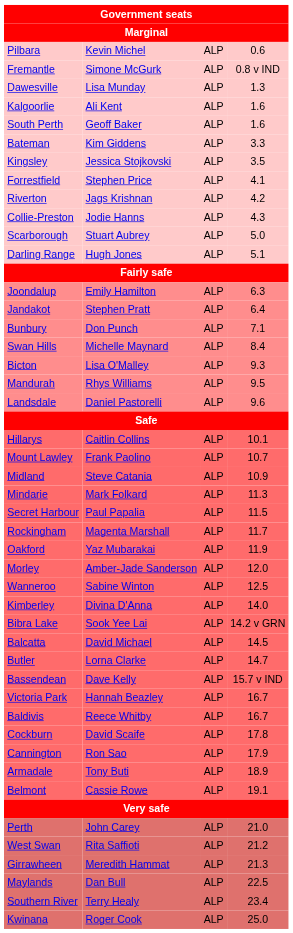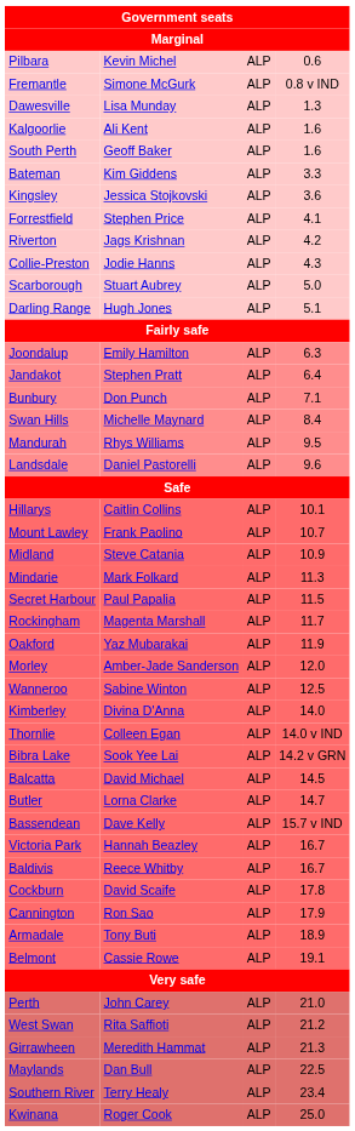 <table class="toccolours" cellpadding="5" cellspacing="0" style="float:left; margin-right:.5em; margin-top:.4em; font-size:90 ppt;">
 <tr>
 <td colspan="4"  style="text-align:center; background:red;color:white;"><strong>Government seats</strong></td>
 </tr>
 <tr>
 <td colspan="4"  style="text-align:center; background:red;color:white;"><strong>Marginal</strong></td>
 </tr>
 <tr>
 <td style="text-align:left; background:#ffcaca;"><a href='#'>Pilbara</a></td>
 <td style="text-align:left; background:#ffcaca;"><a href='#'>Kevin Michel</a></td>
 <td style="text-align:left; background:#ffcaca;">ALP</td>
 <td style="text-align:center; background:#ffcaca;">0.6</td>
 </tr>
 <tr>
 <td style="text-align:left; background:#ffcaca;"><a href='#'>Fremantle</a></td>
 <td style="text-align:left; background:#ffcaca;"><a href='#'>Simone McGurk</a></td>
 <td style="text-align:left; background:#ffcaca;">ALP</td>
 <td style="text-align:center; background:#ffcaca;">0.8 v IND</td>
 </tr>
 <tr>
 <td style="text-align:left; background:#ffcaca;"><a href='#'>Dawesville</a></td>
 <td style="text-align:left; background:#ffcaca;"><a href='#'>Lisa Munday</a></td>
 <td style="text-align:left; background:#ffcaca;">ALP</td>
 <td style="text-align:center; background:#ffcaca;">1.3</td>
 </tr>
 <tr>
 <td style="text-align:left; background:#ffcaca;"><a href='#'>Kalgoorlie</a></td>
 <td style="text-align:left; background:#ffcaca;"><a href='#'>Ali Kent</a></td>
 <td style="text-align:left; background:#ffcaca;">ALP</td>
 <td style="text-align:center; background:#ffcaca;">1.6</td>
 </tr>
 <tr>
 <td style="text-align:left; background:#ffcaca;"><a href='#'>South Perth</a></td>
 <td style="text-align:left; background:#ffcaca;"><a href='#'>Geoff Baker</a></td>
 <td style="text-align:left; background:#ffcaca;">ALP</td>
 <td style="text-align:center; background:#ffcaca;">1.6</td>
 </tr>
 <tr>
 <td style="text-align:left; background:#ffcaca;"><a href='#'>Bateman</a></td>
 <td style="text-align:left; background:#ffcaca;"><a href='#'>Kim Giddens</a></td>
 <td style="text-align:left; background:#ffcaca;">ALP</td>
 <td style="text-align:center; background:#ffcaca;">3.3</td>
 </tr>
 <tr>
 <td style="text-align:left; background:#ffcaca;"><a href='#'>Kingsley</a></td>
 <td style="text-align:left; background:#ffcaca;"><a href='#'>Jessica Stojkovski</a></td>
 <td style="text-align:left; background:#ffcaca;">ALP</td>
-<td style="text-align:center; background:#ffcaca;">3.5</td>
+<td style="text-align:center; background:#ffcaca;">3.6</td>
 </tr>
 <tr>
 <td style="text-align:left; background:#ffcaca;"><a href='#'>Forrestfield</a></td>
 <td style="text-align:left; background:#ffcaca;"><a href='#'>Stephen Price</a></td>
 <td style="text-align:left; background:#ffcaca;">ALP</td>
 <td style="text-align:center; background:#ffcaca;">4.1</td>
 </tr>
 <tr>
 <td style="text-align:left; background:#ffcaca;"><a href='#'>Riverton</a></td>
 <td style="text-align:left; background:#ffcaca;"><a href='#'>Jags Krishnan</a></td>
 <td style="text-align:left; background:#ffcaca;">ALP</td>
 <td style="text-align:center; background:#ffcaca;">4.2</td>
 </tr>
 <tr>
 <td style="text-align:left; background:#ffcaca;"><a href='#'>Collie-Preston</a></td>
 <td style="text-align:left; background:#ffcaca;"><a href='#'>Jodie Hanns</a></td>
 <td style="text-align:left; background:#ffcaca;">ALP</td>
 <td style="text-align:center; background:#ffcaca;">4.3</td>
 </tr>
 <tr>
 <td style="text-align:left; background:#ffcaca;"><a href='#'>Scarborough</a></td>
 <td style="text-align:left; background:#ffcaca;"><a href='#'>Stuart Aubrey</a></td>
 <td style="text-align:left; background:#ffcaca;">ALP</td>
 <td style="text-align:center; background:#ffcaca;">5.0</td>
 </tr>
 <tr>
 <td style="text-align:left; background:#ffcaca;"><a href='#'>Darling Range</a></td>
 <td style="text-align:left; background:#ffcaca;"><a href='#'>Hugh Jones</a></td>
 <td style="text-align:left; background:#ffcaca;">ALP</td>
 <td style="text-align:center; background:#ffcaca;">5.1</td>
 </tr>
 <tr>
 <td colspan="4"  style="text-align:center; background:red;color:white;"><strong>Fairly safe</strong></td>
 </tr>
 <tr>
 <td style="text-align:left; background:#ff8d8d;"><a href='#'>Joondalup</a></td>
 <td style="text-align:left; background:#ff8d8d;"><a href='#'>Emily Hamilton</a></td>
 <td style="text-align:left; background:#ff8d8d;">ALP</td>
 <td style="text-align:center; background:#ff8d8d;">6.3</td>
 </tr>
 <tr>
 <td style="text-align:left; background:#ff8d8d;"><a href='#'>Jandakot</a></td>
 <td style="text-align:left; background:#ff8d8d;"><a href='#'>Stephen Pratt</a></td>
 <td style="text-align:left; background:#ff8d8d;">ALP</td>
 <td style="text-align:center; background:#ff8d8d;">6.4</td>
 </tr>
 <tr>
 <td style="text-align:left; background:#ff8d8d;"><a href='#'>Bunbury</a></td>
 <td style="text-align:left; background:#ff8d8d;"><a href='#'>Don Punch</a></td>
 <td style="text-align:left; background:#ff8d8d;">ALP</td>
 <td style="text-align:center; background:#ff8d8d;">7.1</td>
 </tr>
 <tr>
 <td style="text-align:left; background:#ff8d8d;"><a href='#'>Swan Hills</a></td>
 <td style="text-align:left; background:#ff8d8d;"><a href='#'>Michelle Maynard</a></td>
 <td style="text-align:left; background:#ff8d8d;">ALP</td>
 <td style="text-align:center; background:#ff8d8d;">8.4</td>
-</tr>
-<tr>
-<td style="text-align:left; background:#ff8d8d;"><a href='#'>Bicton</a></td>
-<td style="text-align:left; background:#ff8d8d;"><a href='#'>Lisa O'Malley</a></td>
-<td style="text-align:left; background:#ff8d8d;">ALP</td>
-<td style="text-align:center; background:#ff8d8d;">9.3</td>
 </tr>
 <tr>
 <td style="text-align:left; background:#ff8d8d;"><a href='#'>Mandurah</a></td>
 <td style="text-align:left; background:#ff8d8d;"><a href='#'>Rhys Williams</a></td>
 <td style="text-align:left; background:#ff8d8d;">ALP</td>
 <td style="text-align:center; background:#ff8d8d;">9.5</td>
 </tr>
 <tr>
 <td style="text-align:left; background:#ff8d8d;"><a href='#'>Landsdale</a></td>
 <td style="text-align:left; background:#ff8d8d;"><a href='#'>Daniel Pastorelli</a></td>
 <td style="text-align:left; background:#ff8d8d;">ALP</td>
 <td style="text-align:center; background:#ff8d8d;">9.6</td>
 </tr>
 <tr>
 <td colspan="4"  style="text-align:center; background:red;color:white;"><strong>Safe</strong></td>
 </tr>
 <tr>
 <td style="text-align:left; background:#ff6b6b;"><a href='#'>Hillarys</a></td>
 <td style="text-align:left; background:#ff6b6b;"><a href='#'>Caitlin Collins</a></td>
 <td style="text-align:left; background:#ff6b6b;">ALP</td>
 <td style="text-align:center; background:#ff6b6b;">10.1</td>
 </tr>
 <tr>
 <td style="text-align:left; background:#ff6b6b;"><a href='#'>Mount Lawley</a></td>
 <td style="text-align:left; background:#ff6b6b;"><a href='#'>Frank Paolino</a></td>
 <td style="text-align:left; background:#ff6b6b;">ALP</td>
 <td style="text-align:center; background:#ff6b6b;">10.7</td>
 </tr>
 <tr>
 <td style="text-align:left; background:#ff6b6b;"><a href='#'>Midland</a></td>
 <td style="text-align:left; background:#ff6b6b;"><a href='#'>Steve Catania</a></td>
 <td style="text-align:left; background:#ff6b6b;">ALP</td>
 <td style="text-align:center; background:#ff6b6b;">10.9</td>
 </tr>
 <tr>
 <td style="text-align:left; background:#ff6b6b;"><a href='#'>Mindarie</a></td>
 <td style="text-align:left; background:#ff6b6b;"><a href='#'>Mark Folkard</a></td>
 <td style="text-align:left; background:#ff6b6b;">ALP</td>
 <td style="text-align:center; background:#ff6b6b;">11.3</td>
 </tr>
 <tr>
 <td style="text-align:left; background:#ff6b6b;"><a href='#'>Secret Harbour</a></td>
 <td style="text-align:left; background:#ff6b6b;"><a href='#'>Paul Papalia</a></td>
 <td style="text-align:left; background:#ff6b6b;">ALP</td>
 <td style="text-align:center; background:#ff6b6b;">11.5</td>
 </tr>
 <tr>
 <td style="text-align:left; background:#ff6b6b;"><a href='#'>Rockingham</a></td>
 <td style="text-align:left; background:#ff6b6b;"><a href='#'>Magenta Marshall</a></td>
 <td style="text-align:left; background:#ff6b6b;">ALP</td>
 <td style="text-align:center; background:#ff6b6b;">11.7</td>
 </tr>
 <tr>
 <td style="text-align:left; background:#ff6b6b;"><a href='#'>Oakford</a></td>
 <td style="text-align:left; background:#ff6b6b;"><a href='#'>Yaz Mubarakai</a></td>
 <td style="text-align:left; background:#ff6b6b;">ALP</td>
 <td style="text-align:center; background:#ff6b6b;">11.9</td>
 </tr>
 <tr>
 <td style="text-align:left; background:#ff6b6b;"><a href='#'>Morley</a></td>
 <td style="text-align:left; background:#ff6b6b;"><a href='#'>Amber-Jade Sanderson</a></td>
 <td style="text-align:left; background:#ff6b6b;">ALP</td>
 <td style="text-align:center; background:#ff6b6b;">12.0</td>
 </tr>
 <tr>
 <td style="text-align:left; background:#ff6b6b;"><a href='#'>Wanneroo</a></td>
 <td style="text-align:left; background:#ff6b6b;"><a href='#'>Sabine Winton</a></td>
 <td style="text-align:left; background:#ff6b6b;">ALP</td>
 <td style="text-align:center; background:#ff6b6b;">12.5</td>
 </tr>
 <tr>
 <td style="text-align:left; background:#ff6b6b;"><a href='#'>Kimberley</a></td>
 <td style="text-align:left; background:#ff6b6b;"><a href='#'>Divina D'Anna</a></td>
 <td style="text-align:left; background:#ff6b6b;">ALP</td>
 <td style="text-align:center; background:#ff6b6b;">14.0</td>
+</tr>
+<tr>
+<td style="text-align:left; background:#ff6b6b;"><a href='#'>Thornlie</a></td>
+<td style="text-align:left; background:#ff6b6b;"><a href='#'>Colleen Egan</a></td>
+<td style="text-align:left; background:#ff6b6b;">ALP</td>
+<td style="text-align:center; background:#ff6b6b;">14.0 v IND</td>
 </tr>
 <tr>
 <td style="text-align:left; background:#ff6b6b;"><a href='#'>Bibra Lake</a></td>
 <td style="text-align:left; background:#ff6b6b;"><a href='#'>Sook Yee Lai</a></td>
 <td style="text-align:left; background:#ff6b6b;">ALP</td>
 <td style="text-align:center; background:#ff6b6b;">14.2 v GRN</td>
 </tr>
 <tr>
 <td style="text-align:left; background:#ff6b6b;"><a href='#'>Balcatta</a></td>
 <td style="text-align:left; background:#ff6b6b;"><a href='#'>David Michael</a></td>
 <td style="text-align:left; background:#ff6b6b;">ALP</td>
 <td style="text-align:center; background:#ff6b6b;">14.5</td>
 </tr>
 <tr>
 <td style="text-align:left; background:#ff6b6b;"><a href='#'>Butler</a></td>
 <td style="text-align:left; background:#ff6b6b;"><a href='#'>Lorna Clarke</a></td>
 <td style="text-align:left; background:#ff6b6b;">ALP</td>
 <td style="text-align:center; background:#ff6b6b;">14.7</td>
 </tr>
 <tr>
 <td style="text-align:left; background:#ff6b6b;"><a href='#'>Bassendean</a></td>
 <td style="text-align:left; background:#ff6b6b;"><a href='#'>Dave Kelly</a></td>
 <td style="text-align:left; background:#ff6b6b;">ALP</td>
 <td style="text-align:center; background:#ff6b6b;">15.7 v IND</td>
 </tr>
 <tr>
 <td style="text-align:left; background:#ff6b6b;"><a href='#'>Victoria Park</a></td>
 <td style="text-align:left; background:#ff6b6b;"><a href='#'>Hannah Beazley</a></td>
 <td style="text-align:left; background:#ff6b6b;">ALP</td>
 <td style="text-align:center; background:#ff6b6b;">16.7</td>
 </tr>
 <tr>
 <td style="text-align:left; background:#ff6b6b;"><a href='#'>Baldivis</a></td>
 <td style="text-align:left; background:#ff6b6b;"><a href='#'>Reece Whitby</a></td>
 <td style="text-align:left; background:#ff6b6b;">ALP</td>
 <td style="text-align:center; background:#ff6b6b;">16.7</td>
 </tr>
 <tr>
 <td style="text-align:left; background:#ff6b6b;"><a href='#'>Cockburn</a></td>
 <td style="text-align:left; background:#ff6b6b;"><a href='#'>David Scaife</a></td>
 <td style="text-align:left; background:#ff6b6b;">ALP</td>
 <td style="text-align:center; background:#ff6b6b;">17.8</td>
 </tr>
 <tr>
 <td style="text-align:left; background:#ff6b6b;"><a href='#'>Cannington</a></td>
 <td style="text-align:left; background:#ff6b6b;"><a href='#'>Ron Sao</a></td>
 <td style="text-align:left; background:#ff6b6b;">ALP</td>
 <td style="text-align:center; background:#ff6b6b;">17.9</td>
 </tr>
 <tr>
 <td style="text-align:left; background:#ff6b6b;"><a href='#'>Armadale</a></td>
 <td style="text-align:left; background:#ff6b6b;"><a href='#'>Tony Buti</a></td>
 <td style="text-align:left; background:#ff6b6b;">ALP</td>
 <td style="text-align:center; background:#ff6b6b;">18.9</td>
 </tr>
 <tr>
 <td style="text-align:left; background:#ff6b6b;"><a href='#'>Belmont</a></td>
 <td style="text-align:left; background:#ff6b6b;"><a href='#'>Cassie Rowe</a></td>
 <td style="text-align:left; background:#ff6b6b;">ALP</td>
 <td style="text-align:center; background:#ff6b6b;">19.1</td>
 </tr>
 <tr>
 <td colspan="4"  style="text-align:center; background:red;color:white;"><strong>Very safe</strong></td>
 </tr>
 <tr>
 <td style="text-align:left; background:#df716d;"><a href='#'>Perth</a></td>
 <td style="text-align:left; background:#df716d;"><a href='#'>John Carey</a></td>
 <td style="text-align:left; background:#df716d;">ALP</td>
 <td style="text-align:center; background:#df716d;">21.0</td>
 </tr>
 <tr>
 <td style="text-align:left; background:#df716d;"><a href='#'>West Swan</a></td>
 <td style="text-align:left; background:#df716d;"><a href='#'>Rita Saffioti</a></td>
 <td style="text-align:left; background:#df716d;">ALP</td>
 <td style="text-align:center; background:#df716d;">21.2</td>
 </tr>
 <tr>
 <td style="text-align:left; background:#df716d;"><a href='#'>Girrawheen</a></td>
 <td style="text-align:left; background:#df716d;"><a href='#'>Meredith Hammat</a></td>
 <td style="text-align:left; background:#df716d;">ALP</td>
 <td style="text-align:center; background:#df716d;">21.3</td>
 </tr>
 <tr>
 <td style="text-align:left; background:#df716d;"><a href='#'>Maylands</a></td>
 <td style="text-align:left; background:#df716d;"><a href='#'>Dan Bull</a></td>
 <td style="text-align:left; background:#df716d;">ALP</td>
 <td style="text-align:center; background:#df716d;">22.5</td>
 </tr>
 <tr>
 <td style="text-align:left; background:#df716d;"><a href='#'>Southern River</a></td>
 <td style="text-align:left; background:#df716d;"><a href='#'>Terry Healy</a></td>
 <td style="text-align:left; background:#df716d;">ALP</td>
 <td style="text-align:center; background:#df716d;">23.4</td>
 </tr>
 <tr>
 <td style="text-align:left; background:#df716d;"><a href='#'>Kwinana</a></td>
 <td style="text-align:left; background:#df716d;"><a href='#'>Roger Cook</a></td>
 <td style="text-align:left; background:#df716d;">ALP</td>
 <td style="text-align:center; background:#df716d;">25.0</td>
 </tr>
 </table>
